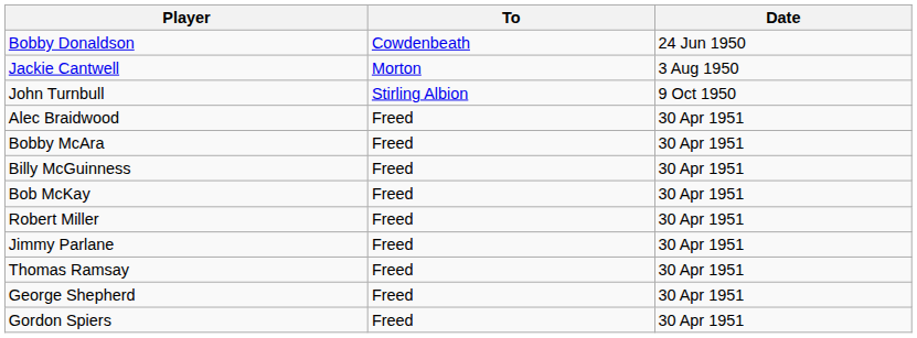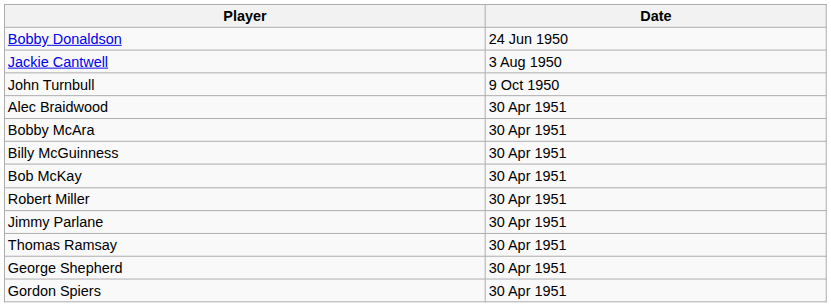 <table class="wikitable" style="text-align:center; font-size:95%;width:98%; text-align:left">
 <tr>
 <th>Player</th>
-<th>To</th>
 <th>Date</th>
 </tr>
 <tr>
 <td> <a href='#'>Bobby Donaldson</a></td>
-<td> <a href='#'>Cowdenbeath</a></td>
 <td>24 Jun 1950</td>
 </tr>
 <tr>
 <td> <a href='#'>Jackie Cantwell</a></td>
-<td> <a href='#'>Morton</a></td>
 <td>3 Aug 1950</td>
 </tr>
 <tr>
 <td> John Turnbull</td>
-<td> <a href='#'>Stirling Albion</a></td>
 <td>9 Oct 1950</td>
 </tr>
 <tr>
 <td> Alec Braidwood</td>
-<td> Freed</td>
 <td>30 Apr 1951</td>
 </tr>
 <tr>
 <td> Bobby McAra</td>
-<td> Freed</td>
 <td>30 Apr 1951</td>
 </tr>
 <tr>
 <td> Billy McGuinness</td>
-<td> Freed</td>
 <td>30 Apr 1951</td>
 </tr>
 <tr>
 <td> Bob McKay</td>
-<td> Freed</td>
 <td>30 Apr 1951</td>
 </tr>
 <tr>
 <td> Robert Miller</td>
-<td> Freed</td>
 <td>30 Apr 1951</td>
 </tr>
 <tr>
 <td> Jimmy Parlane</td>
-<td> Freed</td>
 <td>30 Apr 1951</td>
 </tr>
 <tr>
 <td> Thomas Ramsay</td>
-<td> Freed</td>
 <td>30 Apr 1951</td>
 </tr>
 <tr>
 <td> George Shepherd</td>
-<td> Freed</td>
 <td>30 Apr 1951</td>
 </tr>
 <tr>
 <td> Gordon Spiers</td>
-<td> Freed</td>
 <td>30 Apr 1951</td>
 </tr>
 </table>
